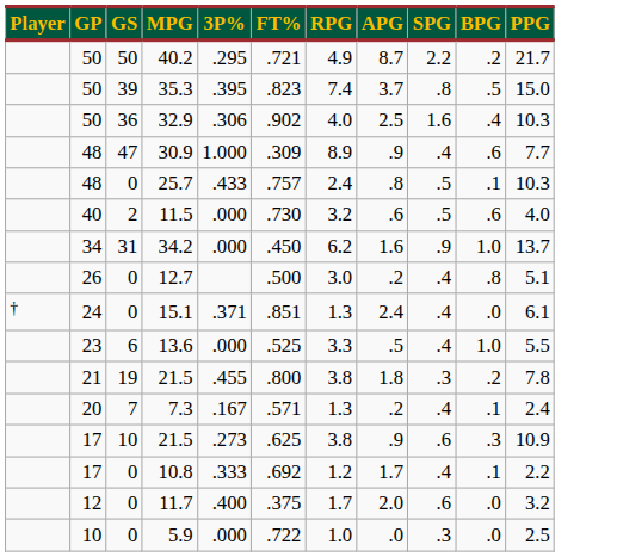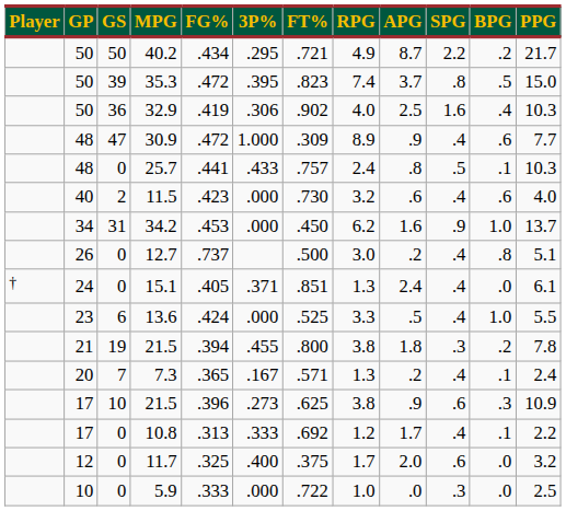 <table class="wikitable sortable" style="text-align:right;">
 <tr>
 <th style="background:#00573F; color:#F6BE00; border-top:#9E2B2F 3px solid; border-bottom:#9E2B2F 3px solid;">Player</th>
 <th style="background:#00573F; color:#F6BE00; border-top:#9E2B2F 3px solid; border-bottom:#9E2B2F 3px solid;">GP</th>
 <th style="background:#00573F; color:#F6BE00; border-top:#9E2B2F 3px solid; border-bottom:#9E2B2F 3px solid;">GS</th>
 <th style="background:#00573F; color:#F6BE00; border-top:#9E2B2F 3px solid; border-bottom:#9E2B2F 3px solid;">MPG</th>
+<th style="background:#00573F; color:#F6BE00; border-top:#9E2B2F 3px solid; border-bottom:#9E2B2F 3px solid;">FG%</th>
 <th style="background:#00573F; color:#F6BE00; border-top:#9E2B2F 3px solid; border-bottom:#9E2B2F 3px solid;">3P%</th>
 <th style="background:#00573F; color:#F6BE00; border-top:#9E2B2F 3px solid; border-bottom:#9E2B2F 3px solid;">FT%</th>
 <th style="background:#00573F; color:#F6BE00; border-top:#9E2B2F 3px solid; border-bottom:#9E2B2F 3px solid;">RPG</th>
 <th style="background:#00573F; color:#F6BE00; border-top:#9E2B2F 3px solid; border-bottom:#9E2B2F 3px solid;">APG</th>
 <th style="background:#00573F; color:#F6BE00; border-top:#9E2B2F 3px solid; border-bottom:#9E2B2F 3px solid;">SPG</th>
 <th style="background:#00573F; color:#F6BE00; border-top:#9E2B2F 3px solid; border-bottom:#9E2B2F 3px solid;">BPG</th>
 <th style="background:#00573F; color:#F6BE00; border-top:#9E2B2F 3px solid; border-bottom:#9E2B2F 3px solid;">PPG</th>
 </tr>
 <tr>
 <td style="text-align:left;"></td>
 <td>50</td>
 <td>50</td>
 <td>40.2</td>
+<td>.434</td>
 <td>.295</td>
 <td>.721</td>
 <td>4.9</td>
 <td>8.7</td>
 <td>2.2</td>
 <td>.2</td>
 <td>21.7</td>
 </tr>
 <tr>
 <td style="text-align:left;"></td>
 <td>50</td>
 <td>39</td>
 <td>35.3</td>
+<td>.472</td>
 <td>.395</td>
 <td>.823</td>
 <td>7.4</td>
 <td>3.7</td>
 <td>.8</td>
 <td>.5</td>
 <td>15.0</td>
 </tr>
 <tr>
 <td style="text-align:left;"></td>
 <td>50</td>
 <td>36</td>
 <td>32.9</td>
+<td>.419</td>
 <td>.306</td>
 <td>.902</td>
 <td>4.0</td>
 <td>2.5</td>
 <td>1.6</td>
 <td>.4</td>
 <td>10.3</td>
 </tr>
 <tr>
 <td style="text-align:left;"></td>
 <td>48</td>
 <td>47</td>
 <td>30.9</td>
+<td>.472</td>
 <td>1.000</td>
 <td>.309</td>
 <td>8.9</td>
 <td>.9</td>
 <td>.4</td>
 <td>.6</td>
 <td>7.7</td>
 </tr>
 <tr>
 <td style="text-align:left;"></td>
 <td>48</td>
 <td>0</td>
 <td>25.7</td>
+<td>.441</td>
 <td>.433</td>
 <td>.757</td>
 <td>2.4</td>
 <td>.8</td>
 <td>.5</td>
 <td>.1</td>
 <td>10.3</td>
 </tr>
 <tr>
 <td style="text-align:left;"></td>
 <td>40</td>
 <td>2</td>
 <td>11.5</td>
+<td>.423</td>
 <td>.000</td>
 <td>.730</td>
 <td>3.2</td>
 <td>.6</td>
-<td>.5</td>
+<td>.4</td>
 <td>.6</td>
 <td>4.0</td>
 </tr>
 <tr>
 <td style="text-align:left;"></td>
 <td>34</td>
 <td>31</td>
 <td>34.2</td>
+<td>.453</td>
 <td>.000</td>
 <td>.450</td>
 <td>6.2</td>
 <td>1.6</td>
 <td>.9</td>
 <td>1.0</td>
 <td>13.7</td>
 </tr>
 <tr>
 <td style="text-align:left;"></td>
 <td>26</td>
 <td>0</td>
 <td>12.7</td>
+<td>.737</td>
 <td></td>
 <td>.500</td>
 <td>3.0</td>
 <td>.2</td>
 <td>.4</td>
 <td>.8</td>
 <td>5.1</td>
 </tr>
 <tr>
 <td style="text-align:left;"><sup>†</sup></td>
 <td>24</td>
 <td>0</td>
 <td>15.1</td>
+<td>.405</td>
 <td>.371</td>
 <td>.851</td>
 <td>1.3</td>
 <td>2.4</td>
 <td>.4</td>
 <td>.0</td>
 <td>6.1</td>
 </tr>
 <tr>
 <td style="text-align:left;"></td>
 <td>23</td>
 <td>6</td>
 <td>13.6</td>
+<td>.424</td>
 <td>.000</td>
 <td>.525</td>
 <td>3.3</td>
 <td>.5</td>
 <td>.4</td>
 <td>1.0</td>
 <td>5.5</td>
 </tr>
 <tr>
 <td style="text-align:left;"></td>
 <td>21</td>
 <td>19</td>
 <td>21.5</td>
+<td>.394</td>
 <td>.455</td>
 <td>.800</td>
 <td>3.8</td>
 <td>1.8</td>
 <td>.3</td>
 <td>.2</td>
 <td>7.8</td>
 </tr>
 <tr>
 <td style="text-align:left;"></td>
 <td>20</td>
 <td>7</td>
 <td>7.3</td>
+<td>.365</td>
 <td>.167</td>
 <td>.571</td>
 <td>1.3</td>
 <td>.2</td>
 <td>.4</td>
 <td>.1</td>
 <td>2.4</td>
 </tr>
 <tr>
 <td style="text-align:left;"></td>
 <td>17</td>
 <td>10</td>
 <td>21.5</td>
+<td>.396</td>
 <td>.273</td>
 <td>.625</td>
 <td>3.8</td>
 <td>.9</td>
 <td>.6</td>
 <td>.3</td>
 <td>10.9</td>
 </tr>
 <tr>
 <td style="text-align:left;"></td>
 <td>17</td>
 <td>0</td>
 <td>10.8</td>
+<td>.313</td>
 <td>.333</td>
 <td>.692</td>
 <td>1.2</td>
 <td>1.7</td>
 <td>.4</td>
 <td>.1</td>
 <td>2.2</td>
 </tr>
 <tr>
 <td style="text-align:left;"></td>
 <td>12</td>
 <td>0</td>
 <td>11.7</td>
+<td>.325</td>
 <td>.400</td>
 <td>.375</td>
 <td>1.7</td>
 <td>2.0</td>
 <td>.6</td>
 <td>.0</td>
 <td>3.2</td>
 </tr>
 <tr>
 <td style="text-align:left;"></td>
 <td>10</td>
 <td>0</td>
 <td>5.9</td>
+<td>.333</td>
 <td>.000</td>
 <td>.722</td>
 <td>1.0</td>
 <td>.0</td>
 <td>.3</td>
 <td>.0</td>
 <td>2.5</td>
 </tr>
 </table>
